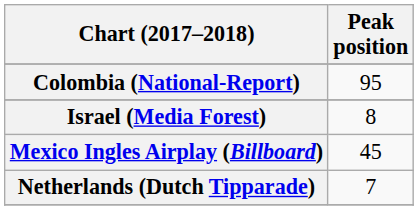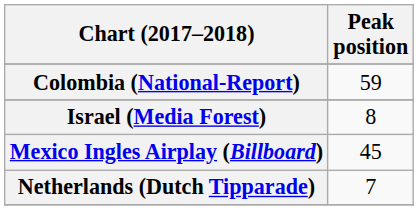 <table class="wikitable sortable plainrowheaders" style="text-align:center">
 <tr>
 <th scope="col">Chart (2017–2018)</th>
 <th scope="col">Peak<br> position</th>
 </tr>
 <tr>
 </tr>
 <tr>
 </tr>
 <tr>
 </tr>
 <tr>
 </tr>
 <tr>
 </tr>
 <tr>
 </tr>
 <tr>
 <th scope="row">Colombia (<a href='#'>National-Report</a>)</th>
-<td>95</td>
+<td>59</td>
 </tr>
 <tr>
 </tr>
 <tr>
 </tr>
 <tr>
 <th scope="row">Israel (<a href='#'>Media Forest</a>)</th>
 <td>8</td>
 </tr>
 <tr>
 <th scope="row"><a href='#'>Mexico Ingles Airplay</a> (<em><a href='#'>Billboard</a></em>)</th>
 <td>45</td>
 </tr>
 <tr>
 <th scope="row">Netherlands (Dutch <a href='#'>Tipparade</a>)</th>
 <td style="text-align:center;">7</td>
 </tr>
 <tr>
 </tr>
 <tr>
 </tr>
 <tr>
 </tr>
 <tr>
 </tr>
 <tr>
 </tr>
 <tr>
 </tr>
 <tr>
 </tr>
 </table>
